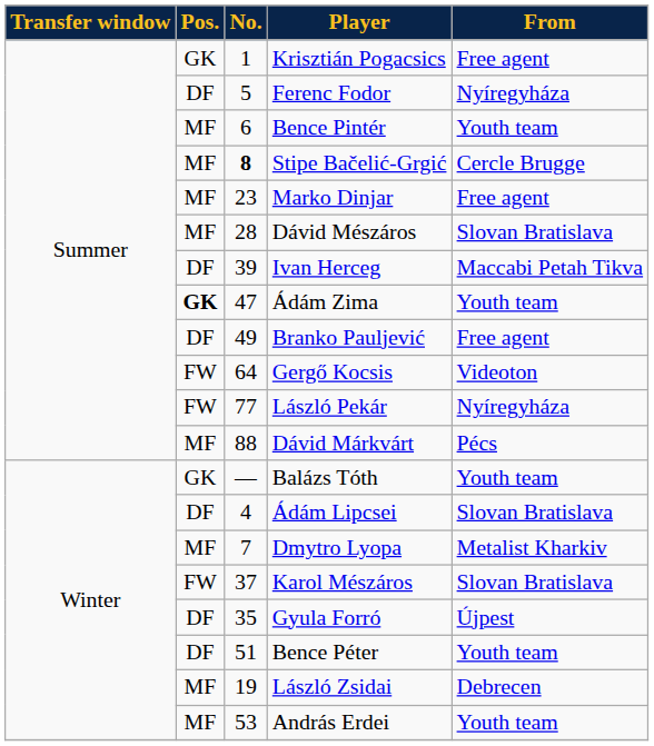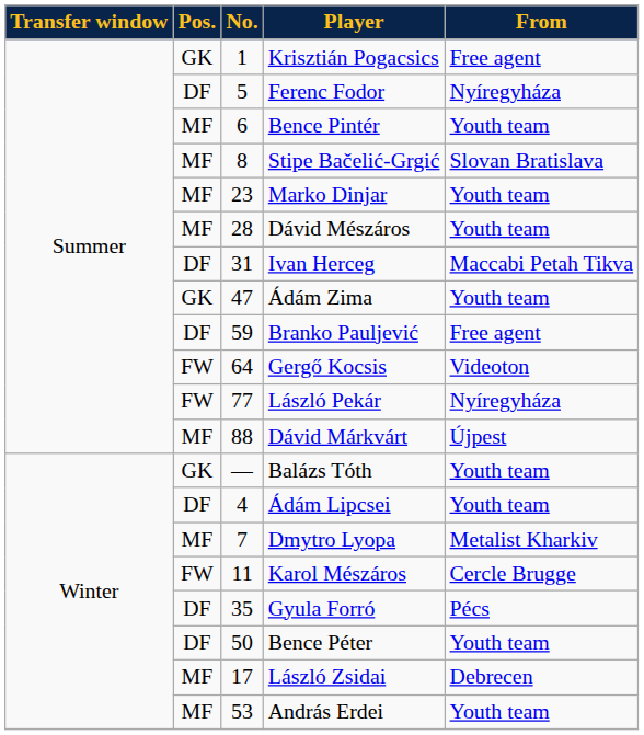 <table class="wikitable plainrowheaders sortable">
 <tr>
 </tr>
 <tr>
 <th style="background-color:#08244A; color:#FBC01E">Transfer window</th>
 <th style="background-color:#08244A; color:#FBC01E">Pos.</th>
 <th style="background-color:#08244A; color:#FBC01E">No.</th>
 <th style="background-color:#08244A; color:#FBC01E">Player</th>
 <th style="background-color:#08244A; color:#FBC01E">From</th>
 </tr>
 <tr>
 <td rowspan="12" style="text-align:center;">Summer</td>
 <td style="text-align:center;">GK</td>
 <td style="text-align:center;">1</td>
 <td style="text-align:left;"> <a href='#'>Krisztián Pogacsics</a></td>
 <td style="text-align:left;"><a href='#'>Free agent</a></td>
 </tr>
 <tr>
 <td style="text-align:center;">DF</td>
 <td style="text-align:center;">5</td>
 <td style="text-align:left;"> <a href='#'>Ferenc Fodor</a></td>
 <td style="text-align:left;"><a href='#'>Nyíregyháza</a></td>
 </tr>
 <tr>
 <td style="text-align:center;">MF</td>
 <td style="text-align:center;">6</td>
 <td style="text-align:left;"> <a href='#'>Bence Pintér</a></td>
 <td style="text-align:left;"><a href='#'>Youth team</a></td>
 </tr>
 <tr>
 <td style="text-align:center;">MF</td>
-<td style="text-align:center;"><strong>8</strong></td>
+<td style="text-align:center;">8</td>
 <td style="text-align:left;"> <a href='#'>Stipe Bačelić-Grgić</a></td>
-<td style="text-align:left;"> <a href='#'>Cercle Brugge</a></td>
+<td style="text-align:left;"> <a href='#'>Slovan Bratislava</a></td>
 </tr>
 <tr>
 <td style="text-align:center;">MF</td>
 <td style="text-align:center;">23</td>
 <td style="text-align:left;"> <a href='#'>Marko Dinjar</a></td>
-<td style="text-align:left;"><a href='#'>Free agent</a></td>
+<td style="text-align:left;"><a href='#'>Youth team</a></td>
 </tr>
 <tr>
 <td style="text-align:center;">MF</td>
 <td style="text-align:center;">28</td>
 <td style="text-align:left;"> Dávid Mészáros</td>
-<td style="text-align:left;"> <a href='#'>Slovan Bratislava</a></td>
+<td style="text-align:left;"><a href='#'>Youth team</a></td>
 </tr>
 <tr>
 <td style="text-align:center;">DF</td>
-<td style="text-align:center;">39</td>
+<td style="text-align:center;">31</td>
 <td style="text-align:left;"> <a href='#'>Ivan Herceg</a></td>
 <td style="text-align:left;"> <a href='#'>Maccabi Petah Tikva</a></td>
 </tr>
 <tr>
-<td style="text-align:center;"><strong>GK</strong></td>
+<td style="text-align:center;">GK</td>
 <td style="text-align:center;">47</td>
 <td style="text-align:left;"> Ádám Zima</td>
 <td style="text-align:left;"><a href='#'>Youth team</a></td>
 </tr>
 <tr>
 <td style="text-align:center;">DF</td>
-<td style="text-align:center;">49</td>
+<td style="text-align:center;">59</td>
 <td style="text-align:left;"> <a href='#'>Branko Pauljević</a></td>
 <td style="text-align:left;"><a href='#'>Free agent</a></td>
 </tr>
 <tr>
 <td style="text-align:center;">FW</td>
 <td style="text-align:center;">64</td>
 <td style="text-align:left;"> <a href='#'>Gergő Kocsis</a></td>
 <td style="text-align:left;"><a href='#'>Videoton</a></td>
 </tr>
 <tr>
 <td style="text-align:center;">FW</td>
 <td style="text-align:center;">77</td>
 <td style="text-align:left;"> <a href='#'>László Pekár</a></td>
 <td style="text-align:left;"><a href='#'>Nyíregyháza</a></td>
 </tr>
 <tr>
 <td style="text-align:center;">MF</td>
 <td style="text-align:center;">88</td>
 <td style="text-align:left;"> <a href='#'>Dávid Márkvárt</a></td>
-<td style="text-align:left;"><a href='#'>Pécs</a></td>
+<td style="text-align:left;"><a href='#'>Újpest</a></td>
 </tr>
 <tr>
 <td rowspan="8" style="text-align:center;">Winter</td>
 <td style="text-align:center;">GK</td>
 <td style="text-align:center;">—</td>
 <td style="text-align:left;"> Balázs Tóth</td>
 <td style="text-align:left;"><a href='#'>Youth team</a></td>
 </tr>
 <tr>
 <td style="text-align:center;">DF</td>
 <td style="text-align:center;">4</td>
 <td style="text-align:left;"> <a href='#'>Ádám Lipcsei</a></td>
-<td style="text-align:left;"> <a href='#'>Slovan Bratislava</a></td>
+<td style="text-align:left;"><a href='#'>Youth team</a></td>
 </tr>
 <tr>
 <td style="text-align:center;">MF</td>
 <td style="text-align:center;">7</td>
 <td style="text-align:left;"> <a href='#'>Dmytro Lyopa</a></td>
 <td style="text-align:left;"> <a href='#'>Metalist Kharkiv</a></td>
 </tr>
 <tr>
 <td style="text-align:center;">FW</td>
-<td style="text-align:center;">37</td>
+<td style="text-align:center;">11</td>
 <td style="text-align:left;"> <a href='#'>Karol Mészáros</a></td>
-<td style="text-align:left;"> <a href='#'>Slovan Bratislava</a></td>
+<td style="text-align:left;"> <a href='#'>Cercle Brugge</a></td>
 </tr>
 <tr>
 <td style="text-align:center;">DF</td>
 <td style="text-align:center;">35</td>
 <td style="text-align:left;"> <a href='#'>Gyula Forró</a></td>
-<td style="text-align:left;"><a href='#'>Újpest</a></td>
+<td style="text-align:left;"><a href='#'>Pécs</a></td>
 </tr>
 <tr>
 <td style="text-align:center;">DF</td>
-<td style="text-align:center;">51</td>
+<td style="text-align:center;">50</td>
 <td style="text-align:left;"> Bence Péter</td>
 <td style="text-align:left;"><a href='#'>Youth team</a></td>
 </tr>
 <tr>
 <td style="text-align:center;">MF</td>
-<td style="text-align:center;">19</td>
+<td style="text-align:center;">17</td>
 <td style="text-align:left;"> <a href='#'>László Zsidai</a></td>
 <td style="text-align:left;"><a href='#'>Debrecen</a></td>
 </tr>
 <tr>
 <td style="text-align:center;">MF</td>
 <td style="text-align:center;">53</td>
 <td style="text-align:left;"> András Erdei</td>
 <td style="text-align:left;"><a href='#'>Youth team</a></td>
 </tr>
 <tr>
 </tr>
 </table>
